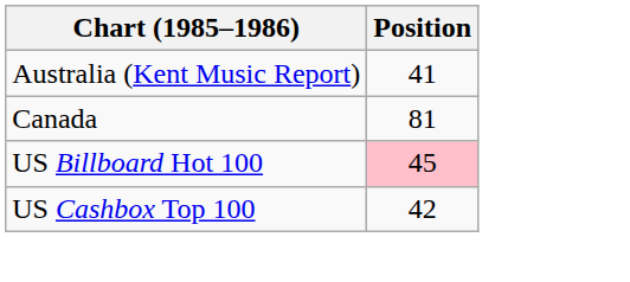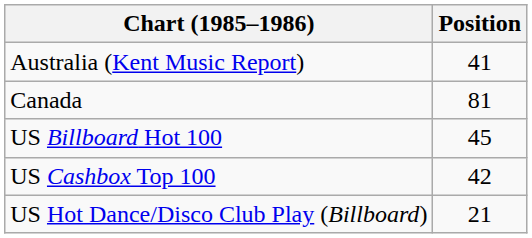 <table class="wikitable">
 <tr>
 <th>Chart (1985–1986)</th>
 <th>Position</th>
 </tr>
 <tr>
 <td>Australia (<a href='#'>Kent Music Report</a>)</td>
 <td align="center">41</td>
 </tr>
 <tr>
 <td>Canada</td>
 <td align="center">81</td>
 </tr>
 <tr>
 <td>US <a href='#'><em>Billboard</em> Hot 100</a></td>
-<td align="center" style="background: pink;">45</td>
+<td align="center">45</td>
 </tr>
 <tr>
 <td>US <a href='#'><em>Cashbox</em> Top 100</a></td>
 <td align="center">42</td>
 </tr>
+<tr>
+<td>US <a href='#'>Hot Dance/Disco Club Play</a> (<em>Billboard</em>)</td>
+<td align="center">21</td>
+</tr>
 </table>
